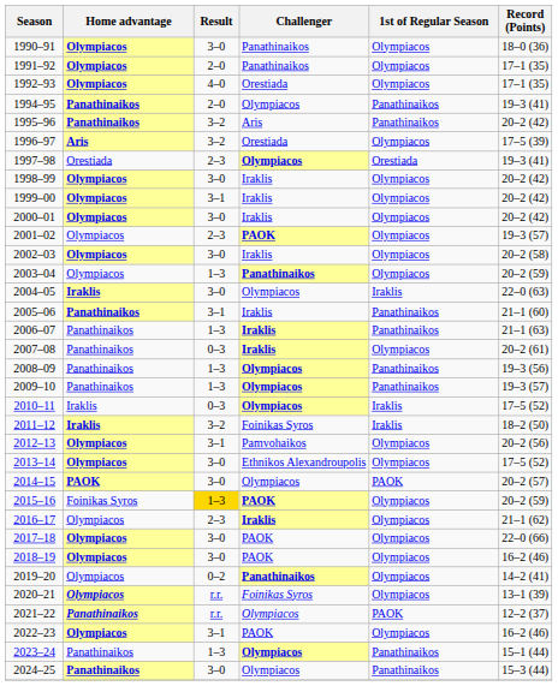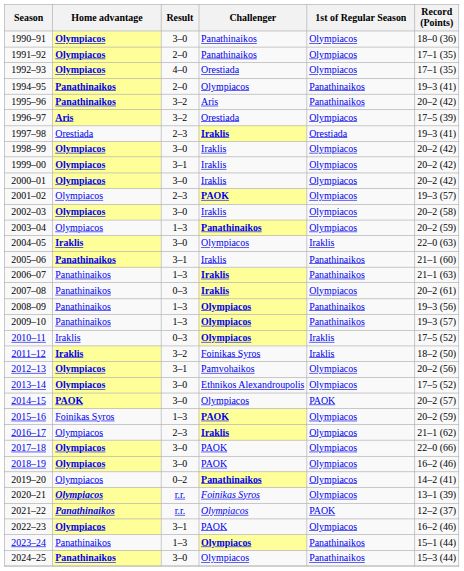 <table class="wikitable" width=83%>
 <tr>
 <th width="9%">Season</th>
 <th width="20%">Home advantage</th>
 <th width="7%">Result</th>
 <th width="20%">Challenger</th>
 <th width="20%">1st of Regular Season</th>
 <th width="7%">Record (Points)</th>
 </tr>
 <tr>
 <td style="text-align:center">1990–91</td>
 <td style="background:#FFFF99"><strong><a href='#'>Olympiacos</a></strong></td>
 <td style="text-align:center">3–0</td>
 <td><a href='#'>Panathinaikos</a></td>
 <td><a href='#'>Olympiacos</a></td>
 <td style="text-align:center">18–0 (36)</td>
 </tr>
 <tr>
 <td style="text-align:center">1991–92</td>
 <td style="background:#FFFF99"><strong><a href='#'>Olympiacos</a></strong></td>
 <td style="text-align:center">2–0</td>
 <td><a href='#'>Panathinaikos</a></td>
 <td><a href='#'>Olympiacos</a></td>
 <td style="text-align:center">17–1 (35)</td>
 </tr>
 <tr>
 <td style="text-align:center">1992–93</td>
 <td style="background:#FFFF99"><strong><a href='#'>Olympiacos</a></strong></td>
 <td style="text-align:center">4–0</td>
 <td><a href='#'>Orestiada</a></td>
 <td><a href='#'>Olympiacos</a></td>
 <td style="text-align:center">17–1 (35)</td>
 </tr>
 <tr>
 <td style="text-align:center">1994–95</td>
 <td style="background:#FFFF99"><strong><a href='#'>Panathinaikos</a></strong></td>
 <td style="text-align:center">2–0</td>
 <td><a href='#'>Olympiacos</a></td>
 <td><a href='#'>Panathinaikos</a></td>
 <td style="text-align:center">19–3 (41)</td>
 </tr>
 <tr>
 <td style="text-align:center">1995–96</td>
 <td style="background:#FFFF99"><strong><a href='#'>Panathinaikos</a></strong></td>
 <td style="text-align:center">3–2</td>
 <td><a href='#'>Aris</a></td>
 <td><a href='#'>Panathinaikos</a></td>
 <td style="text-align:center">20–2 (42)</td>
 </tr>
 <tr>
 <td style="text-align:center">1996–97</td>
 <td style="background:#FFFF99"><strong><a href='#'>Aris</a></strong></td>
 <td style="text-align:center">3–2</td>
 <td><a href='#'>Orestiada</a></td>
 <td><a href='#'>Olympiacos</a></td>
 <td style="text-align:center">17–5 (39)</td>
 </tr>
 <tr>
 <td style="text-align:center">1997–98</td>
 <td><a href='#'>Orestiada</a></td>
 <td style="text-align:center">2–3</td>
-<td style="background:#FFFF99"><strong><a href='#'>Olympiacos</a></strong></td>
+<td style="background:#FFFF99"><strong><a href='#'>Iraklis</a></strong></td>
 <td><a href='#'>Orestiada</a></td>
 <td style="text-align:center">19–3 (41)</td>
 </tr>
 <tr>
 <td style="text-align:center">1998–99</td>
 <td style="background:#FFFF99"><strong><a href='#'>Olympiacos</a></strong></td>
 <td style="text-align:center">3–0</td>
 <td><a href='#'>Iraklis</a></td>
 <td><a href='#'>Olympiacos</a></td>
 <td style="text-align:center">20–2 (42)</td>
 </tr>
 <tr>
 <td style="text-align:center">1999–00</td>
 <td style="background:#FFFF99"><strong><a href='#'>Olympiacos</a></strong></td>
 <td style="text-align:center">3–1</td>
 <td><a href='#'>Iraklis</a></td>
 <td><a href='#'>Olympiacos</a></td>
 <td style="text-align:center">20–2 (42)</td>
 </tr>
 <tr>
 <td style="text-align:center">2000–01</td>
 <td style="background:#FFFF99"><strong><a href='#'>Olympiacos</a></strong></td>
 <td style="text-align:center">3–0</td>
 <td><a href='#'>Iraklis</a></td>
 <td><a href='#'>Olympiacos</a></td>
 <td style="text-align:center">20–2 (42)</td>
 </tr>
 <tr>
 <td style="text-align:center">2001–02</td>
 <td><a href='#'>Olympiacos</a></td>
 <td style="text-align:center">2–3</td>
 <td style="background:#FFFF99"><strong><a href='#'>PAOK</a></strong></td>
 <td><a href='#'>Olympiacos</a></td>
 <td style="text-align:center">19–3 (57)</td>
 </tr>
 <tr>
 <td style="text-align:center">2002–03</td>
 <td style="background:#FFFF99"><strong><a href='#'>Olympiacos</a></strong></td>
 <td style="text-align:center">3–0</td>
 <td><a href='#'>Iraklis</a></td>
 <td><a href='#'>Olympiacos</a></td>
 <td style="text-align:center">20–2 (58)</td>
 </tr>
 <tr>
 <td style="text-align:center">2003–04</td>
 <td><a href='#'>Olympiacos</a></td>
 <td style="text-align:center">1–3</td>
 <td style="background:#FFFF99"><strong><a href='#'>Panathinaikos</a></strong></td>
 <td><a href='#'>Olympiacos</a></td>
 <td style="text-align:center">20–2 (59)</td>
 </tr>
 <tr>
 <td style="text-align:center">2004–05</td>
 <td style="background:#FFFF99"><strong><a href='#'>Iraklis</a></strong></td>
 <td style="text-align:center">3–0</td>
 <td><a href='#'>Olympiacos</a></td>
 <td><a href='#'>Iraklis</a></td>
 <td style="text-align:center">22–0 (63)</td>
 </tr>
 <tr>
 <td style="text-align:center">2005–06</td>
 <td style="background:#FFFF99"><strong><a href='#'>Panathinaikos</a></strong></td>
 <td style="text-align:center">3–1</td>
 <td><a href='#'>Iraklis</a></td>
 <td><a href='#'>Panathinaikos</a></td>
 <td style="text-align:center">21–1 (60)</td>
 </tr>
 <tr>
 <td style="text-align:center">2006–07</td>
 <td><a href='#'>Panathinaikos</a></td>
 <td style="text-align:center">1–3</td>
 <td style="background:#FFFF99"><strong><a href='#'>Iraklis</a></strong></td>
 <td><a href='#'>Panathinaikos</a></td>
 <td style="text-align:center">21–1 (63)</td>
 </tr>
 <tr>
 <td style="text-align:center">2007–08</td>
 <td><a href='#'>Panathinaikos</a></td>
 <td style="text-align:center">0–3</td>
 <td style="background:#FFFF99"><strong><a href='#'>Iraklis</a></strong></td>
 <td><a href='#'>Olympiacos</a></td>
 <td style="text-align:center">20–2 (61)</td>
 </tr>
 <tr>
 <td style="text-align:center">2008–09</td>
 <td><a href='#'>Panathinaikos</a></td>
 <td style="text-align:center">1–3</td>
 <td style="background:#FFFF99"><strong><a href='#'>Olympiacos</a></strong></td>
 <td><a href='#'>Panathinaikos</a></td>
 <td style="text-align:center">19–3 (56)</td>
 </tr>
 <tr>
 <td style="text-align:center">2009–10</td>
 <td><a href='#'>Panathinaikos</a></td>
 <td style="text-align:center">1–3</td>
 <td style="background:#FFFF99"><strong><a href='#'>Olympiacos</a></strong></td>
 <td><a href='#'>Panathinaikos</a></td>
 <td style="text-align:center">19–3 (57)</td>
 </tr>
 <tr>
 <td style="text-align:center"><a href='#'>2010–11</a></td>
 <td><a href='#'>Iraklis</a></td>
 <td style="text-align:center">0–3</td>
 <td style="background:#FFFF99"><strong><a href='#'>Olympiacos</a></strong></td>
 <td><a href='#'>Iraklis</a></td>
 <td style="text-align:center">17–5 (52)</td>
 </tr>
 <tr>
 <td style="text-align:center"><a href='#'>2011–12</a></td>
 <td style="background:#FFFF99"><strong><a href='#'>Iraklis</a></strong></td>
 <td style="text-align:center">3–2</td>
 <td><a href='#'>Foinikas Syros</a></td>
 <td><a href='#'>Iraklis</a></td>
 <td style="text-align:center">18–2 (50)</td>
 </tr>
 <tr>
 <td style="text-align:center"><a href='#'>2012–13</a></td>
 <td style="background:#FFFF99"><strong><a href='#'>Olympiacos</a></strong></td>
 <td style="text-align:center">3–1</td>
 <td><a href='#'>Pamvohaikos</a></td>
 <td><a href='#'>Olympiacos</a></td>
 <td style="text-align:center">20–2 (56)</td>
 </tr>
 <tr>
 <td style="text-align:center"><a href='#'>2013–14</a></td>
 <td style="background:#FFFF99"><strong><a href='#'>Olympiacos</a></strong></td>
 <td style="text-align:center">3–0</td>
 <td><a href='#'>Ethnikos Alexandroupolis</a></td>
 <td><a href='#'>Olympiacos</a></td>
 <td style="text-align:center">17–5 (52)</td>
 </tr>
 <tr>
 <td style="text-align:center"><a href='#'>2014–15</a></td>
 <td style="background:#FFFF99"><strong><a href='#'>PAOK</a></strong></td>
 <td style="text-align:center">3–0</td>
 <td><a href='#'>Olympiacos</a></td>
 <td><a href='#'>PAOK</a></td>
 <td style="text-align:center">20–2 (57)</td>
 </tr>
 <tr>
 <td style="text-align:center"><a href='#'>2015–16</a></td>
 <td><a href='#'>Foinikas Syros</a></td>
-<td style="background: gold; text-align:center">1–3</td>
+<td style="text-align:center">1–3</td>
 <td style="background:#FFFF99"><strong><a href='#'>PAOK</a></strong></td>
 <td><a href='#'>Olympiacos</a></td>
 <td style="text-align:center">20–2 (59)</td>
 </tr>
 <tr>
 <td style="text-align:center"><a href='#'>2016–17</a></td>
 <td><a href='#'>Olympiacos</a></td>
 <td style="text-align:center">2–3</td>
 <td style="background:#FFFF99"><strong><a href='#'>Iraklis</a></strong></td>
 <td><a href='#'>Olympiacos</a></td>
 <td style="text-align:center">21–1 (62)</td>
 </tr>
 <tr>
 <td style="text-align:center"><a href='#'>2017–18</a></td>
 <td style="background:#FFFF99"><strong><a href='#'>Olympiacos</a></strong></td>
 <td style="text-align:center">3–0</td>
 <td><a href='#'>PAOK</a></td>
 <td><a href='#'>Olympiacos</a></td>
 <td style="text-align:center">22–0 (66)</td>
 </tr>
 <tr>
 <td style="text-align:center"><a href='#'>2018–19</a></td>
 <td style="background:#FFFF99"><strong><a href='#'>Olympiacos</a></strong></td>
 <td style="text-align:center">3–0</td>
 <td><a href='#'>PAOK</a></td>
 <td><a href='#'>Olympiacos</a></td>
 <td style="text-align:center">16–2 (46)</td>
 </tr>
 <tr>
 <td style="text-align:center">2019–20</td>
 <td><a href='#'>Olympiacos</a></td>
 <td style="text-align:center">0–2</td>
 <td style="background:#FFFF99"><strong><a href='#'>Panathinaikos</a></strong></td>
 <td><a href='#'>Olympiacos</a></td>
 <td style="text-align:center">14–2 (41)</td>
 </tr>
 <tr>
 <td style="text-align:center">2020–21</td>
 <td style="background:#FFFF99"><strong><em><a href='#'>Olympiacos</a></em></strong></td>
 <td style="text-align:center"><a href='#'>r.r.</a></td>
 <td><em><a href='#'>Foinikas Syros</a></em></td>
 <td><a href='#'>Olympiacos</a></td>
 <td style="text-align:center">13–1 (39)</td>
 </tr>
 <tr>
 <td style="text-align:center">2021–22</td>
 <td style="background:#FFFF99"><strong><em><a href='#'>Panathinaikos</a></em></strong></td>
 <td style="text-align:center"><a href='#'>r.r.</a></td>
 <td><em><a href='#'>Olympiacos</a></em></td>
 <td><a href='#'>PAOK</a></td>
 <td style="text-align:center">12–2 (37)</td>
 </tr>
 <tr>
 <td style="text-align:center">2022–23</td>
 <td style="background:#FFFF99"><strong><a href='#'>Olympiacos</a></strong></td>
 <td style="text-align:center">3–1</td>
 <td><a href='#'>PAOK</a></td>
 <td><a href='#'>Olympiacos</a></td>
 <td style="text-align:center">16–2 (46)</td>
 </tr>
 <tr>
 <td style="text-align:center"><a href='#'>2023–24</a></td>
 <td><a href='#'>Panathinaikos</a></td>
 <td style="text-align:center">1–3</td>
 <td style="background:#FFFF99"><strong><a href='#'>Olympiacos</a></strong></td>
 <td><a href='#'>Panathinaikos</a></td>
 <td style="text-align:center">15–1 (44)</td>
 </tr>
 <tr>
 <td style="text-align:center">2024–25</td>
 <td style="background:#FFFF99"><strong><a href='#'>Panathinaikos</a></strong></td>
 <td style="text-align:center">3–0</td>
 <td><a href='#'>Olympiacos</a></td>
 <td><a href='#'>Panathinaikos</a></td>
 <td style="text-align:center">15–3 (44)</td>
 </tr>
 <tr>
 </tr>
 </table>
